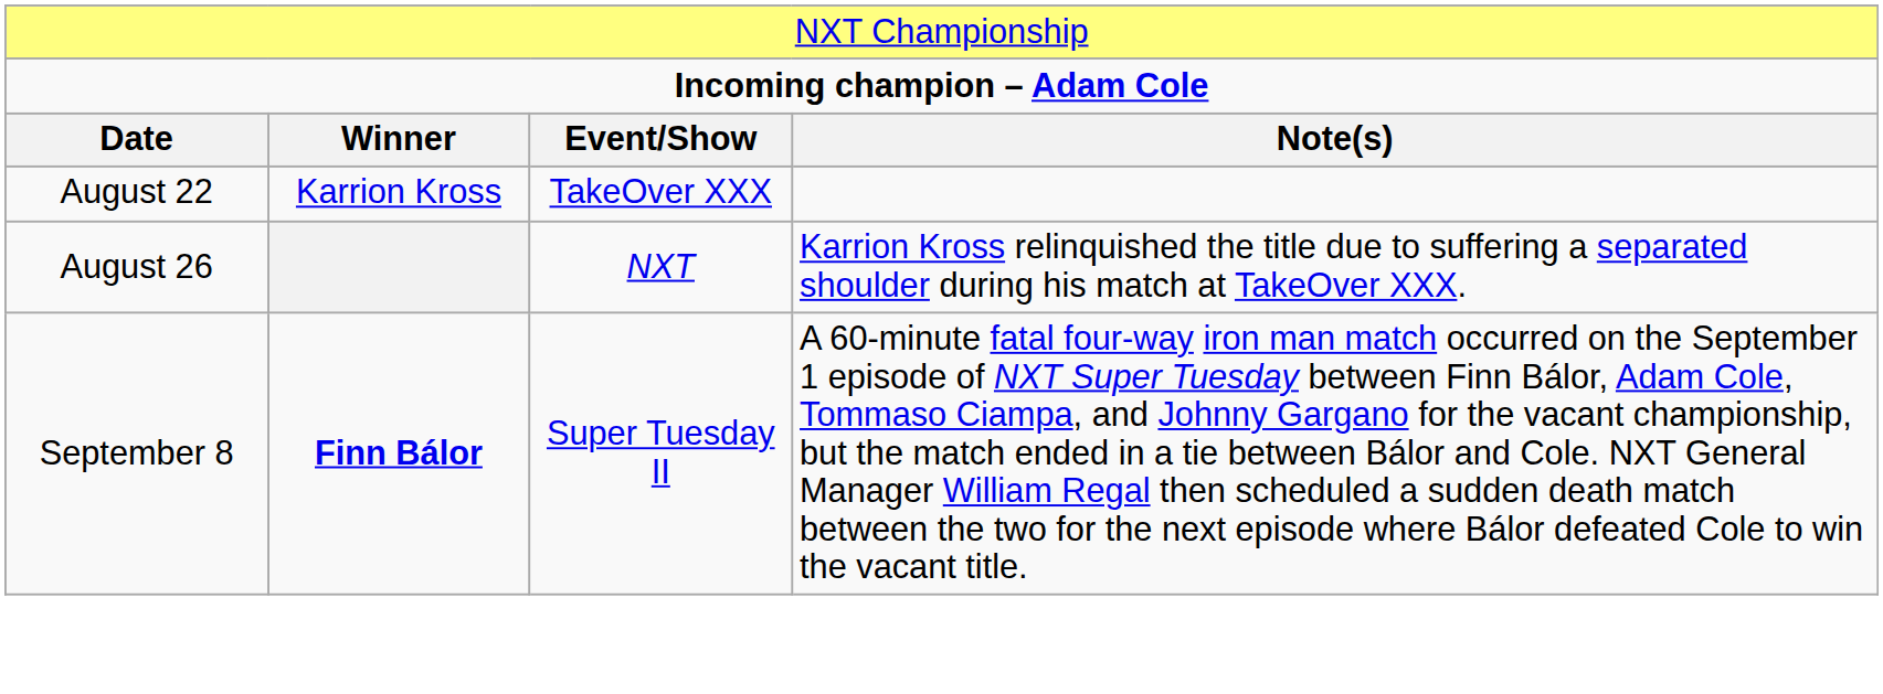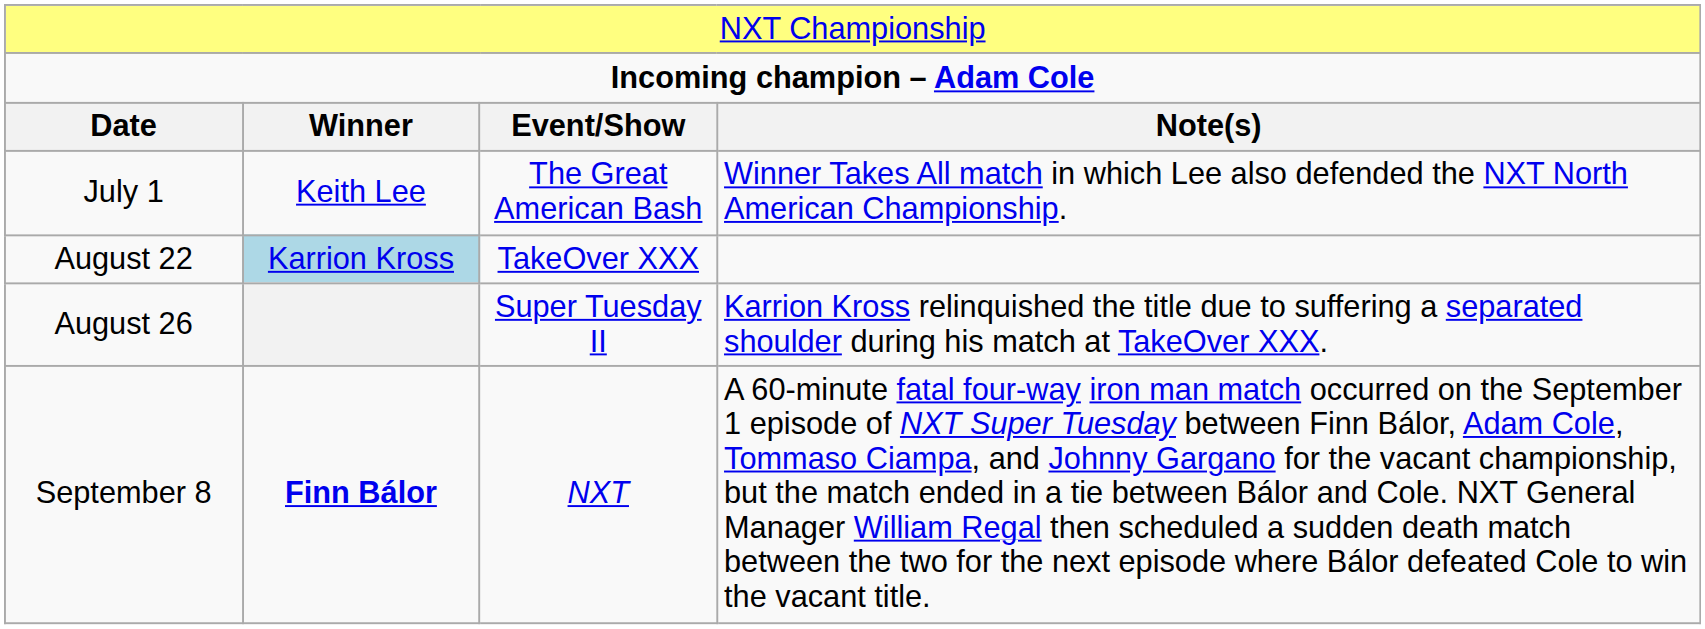 <table class="wikitable" style="text-align:center; width:100%;">
 <tr style="background:#FFFF80;">
 <td colspan="4" style="text-align: center;"><a href='#'>NXT Championship</a></td>
 </tr>
 <tr>
 <td colspan="4" style="text-align: center;"><strong>Incoming champion – <a href='#'>Adam Cole</a></strong></td>
 </tr>
 <tr>
 <th width=14%>Date</th>
 <th width=14%>Winner</th>
 <th width=14%>Event/Show</th>
 <th width=58%>Note(s)</th>
 </tr>
 <tr>
+<td>July 1<br></td>
+<td><a href='#'>Keith Lee</a></td>
+<td><a href='#'>The Great<br>American Bash</a><br></td>
+<td align=left><a href='#'>Winner Takes All match</a> in which Lee also defended the <a href='#'>NXT North American Championship</a>.</td>
+</tr>
+<tr>
 <td>August 22</td>
-<td><a href='#'>Karrion Kross</a></td>
+<td style="background: lightblue;"><a href='#'>Karrion Kross</a></td>
 <td><a href='#'>TakeOver XXX</a></td>
 <td></td>
 </tr>
 <tr>
 <td>August 26</td>
 <th></th>
-<td><em><a href='#'>NXT</a></em></td>
+<td><a href='#'>Super Tuesday II</a></td>
 <td align=left><a href='#'>Karrion Kross</a> relinquished the title due to suffering a <a href='#'>separated shoulder</a> during his match at <a href='#'>TakeOver XXX</a>.</td>
 </tr>
 <tr>
 <td>September 8</td>
 <td><strong><a href='#'>Finn Bálor</a></strong></td>
-<td><a href='#'>Super Tuesday II</a></td>
+<td><em><a href='#'>NXT</a></em></td>
 <td align=left>A 60-minute <a href='#'>fatal four-way</a> <a href='#'>iron man match</a> occurred on the September 1 episode of <em><a href='#'>NXT Super Tuesday</a></em> between Finn Bálor, <a href='#'>Adam Cole</a>, <a href='#'>Tommaso Ciampa</a>, and <a href='#'>Johnny Gargano</a> for the vacant championship, but the match ended in a tie between Bálor and Cole. NXT General Manager <a href='#'>William Regal</a> then scheduled a sudden death match between the two for the next episode where Bálor defeated Cole to win the vacant title.</td>
 </tr>
 </table>
